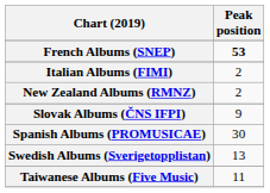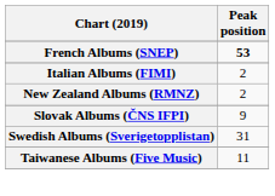 <table class="wikitable sortable plainrowheaders" style="text-align:center">
 <tr>
 <th scope="col">Chart (2019)</th>
 <th scope="col">Peak<br>position</th>
 </tr>
 <tr>
 </tr>
 <tr>
 </tr>
 <tr>
 </tr>
 <tr>
 </tr>
 <tr>
 </tr>
 <tr>
 </tr>
 <tr>
 </tr>
 <tr>
 </tr>
 <tr>
 <th scope="row">French Albums (<a href='#'>SNEP</a>)</th>
 <td><strong>53</strong></td>
 </tr>
 <tr>
 </tr>
 <tr>
 </tr>
 <tr>
 </tr>
 <tr>
 <th scope="row">Italian Albums (<a href='#'>FIMI</a>)</th>
 <td>2</td>
 </tr>
 <tr>
 <th scope="row">New Zealand Albums (<a href='#'>RMNZ</a>)</th>
 <td>2</td>
 </tr>
 <tr>
 </tr>
 <tr>
 </tr>
 <tr>
 </tr>
 <tr>
 <th scope="row">Slovak Albums (<a href='#'>ČNS IFPI</a>)</th>
 <td>9</td>
 </tr>
 <tr>
-<th scope="row">Spanish Albums (<a href='#'>PROMUSICAE</a>)</th>
-<td>30</td>
-</tr>
-<tr>
 <th scope="row">Swedish Albums (<a href='#'>Sverigetopplistan</a>)</th>
-<td>13</td>
+<td>31</td>
 </tr>
 <tr>
 </tr>
 <tr>
 <th scope="row">Taiwanese Albums (<a href='#'>Five Music</a>)</th>
 <td style="text-align:center;">11</td>
 </tr>
 <tr>
 </tr>
 </table>
